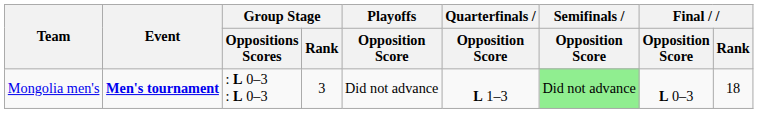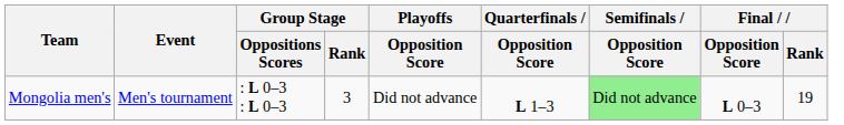 <table class=wikitable style="font-size:90%; text-align:center;">
 <tr>
 <th rowspan=2>Team</th>
 <th rowspan=2>Event</th>
 <th colspan=2>Group Stage</th>
 <th>Playoffs</th>
 <th>Quarterfinals / </th>
 <th>Semifinals / </th>
 <th colspan=2>Final /  / </th>
 </tr>
 <tr>
 <th>Oppositions<br>Scores</th>
 <th>Rank</th>
 <th>Opposition<br>Score</th>
 <th>Opposition<br>Score</th>
 <th>Opposition<br>Score</th>
 <th>Opposition<br>Score</th>
 <th>Rank</th>
 </tr>
 <tr>
 <td align=left><a href='#'>Mongolia men's</a></td>
-<td align=left><strong><a href='#'>Men's tournament</a></strong></td>
+<td align=left><a href='#'>Men's tournament</a></td>
 <td align=left>: <strong>L</strong> 0–3<br>: <strong>L</strong> 0–3</td>
 <td>3</td>
 <td>Did not advance</td>
 <td><br><strong>L</strong> 1–3</td>
 <td style="background: lightgreen;">Did not advance</td>
 <td><br><strong>L</strong> 0–3</td>
-<td>18</td>
+<td>19</td>
 </tr>
 </table>
